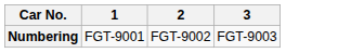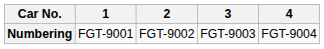 <table class="wikitable">
 <tr>
 <th>Car No.</th>
 <th>1</th>
 <th>2</th>
 <th>3</th>
+<th>4</th>
 </tr>
 <tr>
 <th>Numbering</th>
 <td>FGT-9001</td>
 <td>FGT-9002</td>
 <td>FGT-9003</td>
+<td>FGT-9004</td>
 </tr>
 </table>
